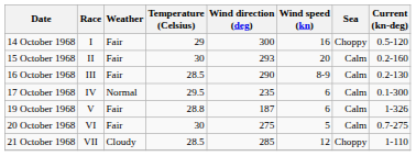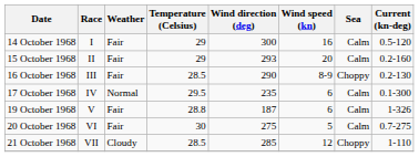 <table class="wikitable" style="text-align:right; font-size:90%">
 <tr>
 <th>Date</th>
 <th>Race</th>
 <th>Weather</th>
 <th>Temperature<br>(Celsius)</th>
 <th>Wind direction<br>(<a href='#'>deg</a>)</th>
 <th>Wind speed<br>(<a href='#'>kn</a>)</th>
 <th>Sea</th>
 <th>Current<br>(kn-deg)</th>
 </tr>
 <tr>
 <td>14 October 1968</td>
 <td align=center>I</td>
 <td align=left>Fair</td>
 <td>29</td>
 <td>300</td>
 <td>16</td>
-<td>Choppy</td>
+<td>Calm</td>
 <td>0.5-120</td>
 </tr>
 <tr>
 <td>15 October 1968</td>
 <td align=center>II</td>
 <td align=left>Fair</td>
-<td>30</td>
+<td>29</td>
 <td>293</td>
 <td>20</td>
 <td>Calm</td>
 <td>0.2-160</td>
 </tr>
 <tr>
 <td>16 October 1968</td>
 <td align=center>III</td>
 <td align=left>Fair</td>
 <td>28.5</td>
 <td>290</td>
 <td>8-9</td>
-<td>Calm</td>
+<td>Choppy</td>
 <td>0.2-130</td>
 </tr>
 <tr>
 <td>17 October 1968</td>
 <td align=center>IV</td>
 <td align=left>Normal</td>
 <td>29.5</td>
 <td>235</td>
 <td>6</td>
 <td>Calm</td>
 <td>0.1-300</td>
 </tr>
 <tr>
 <td>19 October 1968</td>
 <td align=center>V</td>
 <td align=left>Fair</td>
 <td>28.8</td>
 <td>187</td>
 <td>6</td>
 <td>Calm</td>
 <td>1-326</td>
 </tr>
 <tr>
 <td>20 October 1968</td>
 <td align=center>VI</td>
 <td align=left>Fair</td>
 <td>30</td>
 <td>275</td>
 <td>5</td>
 <td>Calm</td>
 <td>0.7-275</td>
 </tr>
 <tr>
 <td>21 October 1968</td>
 <td align=center>VII</td>
 <td align=left>Cloudy</td>
 <td>28.5</td>
 <td>285</td>
 <td>12</td>
 <td>Choppy</td>
 <td>1-110</td>
 </tr>
 <tr>
 </tr>
 </table>
